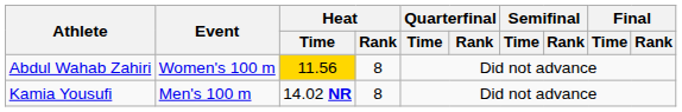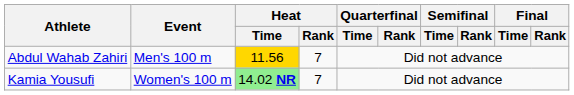 <table class=wikitable style="font-size:90%">
 <tr>
 <th rowspan="2">Athlete</th>
 <th rowspan="2">Event</th>
 <th colspan="2">Heat</th>
 <th colspan="2">Quarterfinal</th>
 <th colspan="2">Semifinal</th>
 <th colspan="2">Final</th>
 </tr>
 <tr style="font-size:95%">
 <th>Time</th>
 <th>Rank</th>
 <th>Time</th>
 <th>Rank</th>
 <th>Time</th>
 <th>Rank</th>
 <th>Time</th>
 <th>Rank</th>
 </tr>
 <tr align=center>
 <td align=left><a href='#'>Abdul Wahab Zahiri</a></td>
-<td align=left><a href='#'>Women's 100 m</a></td>
+<td align=left><a href='#'>Men's 100 m</a></td>
 <td style="background: gold;">11.56</td>
-<td>8</td>
+<td>7</td>
 <td colspan=6>Did not advance</td>
 </tr>
 <tr align=center>
 <td align=left><a href='#'>Kamia Yousufi</a></td>
-<td align=left><a href='#'>Men's 100 m</a></td>
-<td>14.02 <strong><a href='#'>NR</a></strong></td>
-<td>8</td>
+<td align=left><a href='#'>Women's 100 m</a></td>
+<td style="background: lightgreen;">14.02 <strong><a href='#'>NR</a></strong></td>
+<td>7</td>
 <td colspan=6>Did not advance</td>
 </tr>
 </table>
